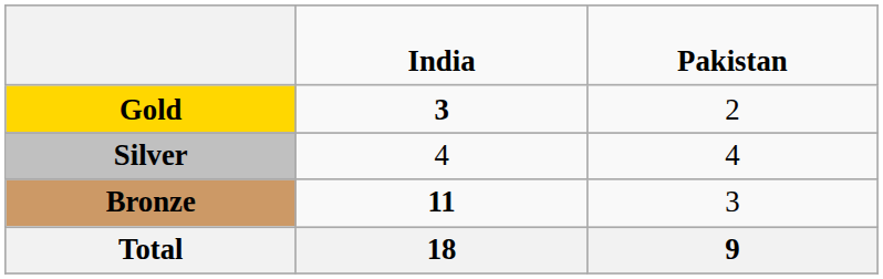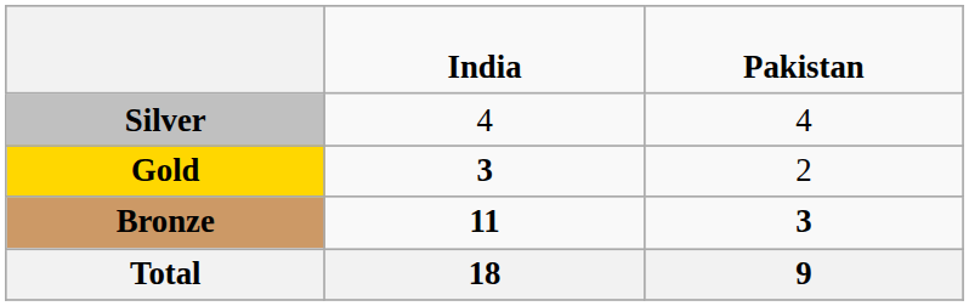 <table class="wikitable" style="text-align:center">
 <tr>
 <th style="width:150px;"></th>
 <td style="width:150px;" style="background-color:#0044AA"><span><br><strong>India</strong></span></td>
 <td style="width:150px;"style="background-color:green"><span><br><strong>Pakistan</strong></span></td>
 </tr>
 <tr>
+<td style="background:silver"><strong>Silver</strong></td>
+<td>4</td>
+<td>4</td>
+</tr>
+<tr>
 <td style="background:gold"><strong>Gold</strong></td>
 <td><strong>3</strong></td>
 <td>2</td>
 </tr>
 <tr>
-<td style="background:silver"><strong>Silver</strong></td>
-<td>4</td>
-<td>4</td>
-</tr>
-<tr>
 <td style="background:#cc9966"><strong>Bronze</strong></td>
 <td><strong>11</strong></td>
-<td>3</td>
+<td><strong>3</strong></td>
 </tr>
 <tr>
 <th>Total</th>
 <th><strong>18</strong></th>
 <th>9</th>
 </tr>
 </table>
